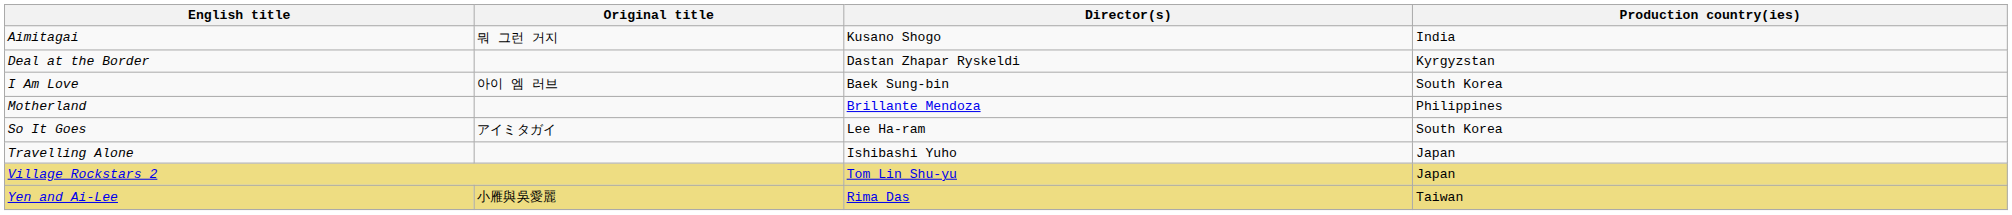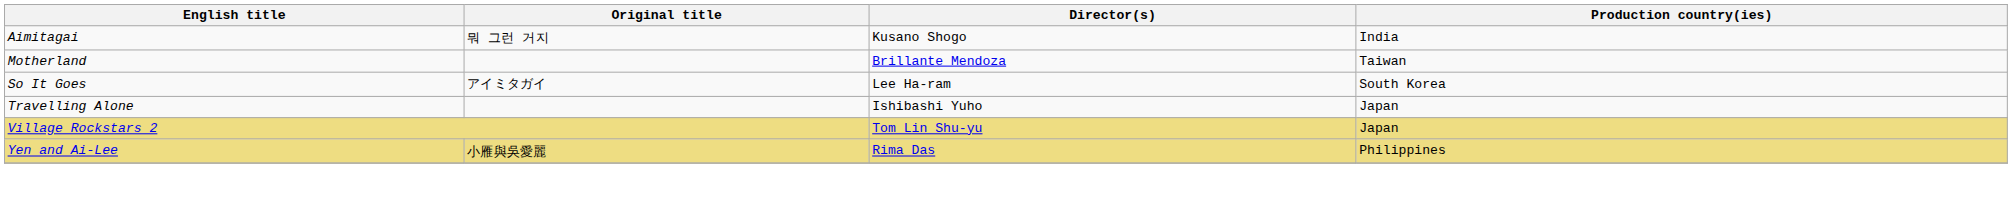 <table class="sortable wikitable" style="width:100%; margin-bottom:4px" cellpadding="5">
 <tr>
 <th scope="col">English title</th>
 <th scope="col">Original title</th>
 <th scope="col">Director(s)</th>
 <th scope="col">Production country(ies)</th>
 </tr>
 <tr>
 <td><em>Aimitagai</em></td>
 <td>뭐 그런 거지</td>
 <td>Kusano Shogo</td>
 <td>India</td>
 </tr>
 <tr>
-<td><em>Deal at the Border</em></td>
-<td></td>
-<td>Dastan Zhapar Ryskeldi</td>
-<td>Kyrgyzstan</td>
-</tr>
-<tr>
-<td><em>I Am Love</em></td>
-<td>아이 엠 러브</td>
-<td>Baek Sung-bin</td>
-<td>South Korea</td>
-</tr>
-<tr>
 <td><em>Motherland</em></td>
 <td></td>
 <td><a href='#'>Brillante Mendoza</a></td>
-<td>Philippines</td>
+<td>Taiwan</td>
 </tr>
 <tr>
 <td><em>So It Goes</em></td>
 <td>アイミタガイ</td>
 <td>Lee Ha-ram</td>
 <td>South Korea</td>
 </tr>
 <tr>
 <td><em>Travelling Alone</em></td>
 <td></td>
 <td>Ishibashi Yuho</td>
 <td>Japan</td>
 </tr>
 <tr style="background:#eedd82">
 <td colspan=2><em><a href='#'>Village Rockstars 2</a></em></td>
 <td><a href='#'>Tom Lin Shu-yu</a></td>
 <td>Japan</td>
 </tr>
 <tr style="background:#eedd82">
 <td><em><a href='#'>Yen and Ai-Lee</a></em></td>
 <td>小雁與吳愛麗</td>
 <td><a href='#'>Rima Das</a></td>
-<td>Taiwan</td>
+<td>Philippines</td>
 </tr>
 <tr>
 </tr>
 </table>
